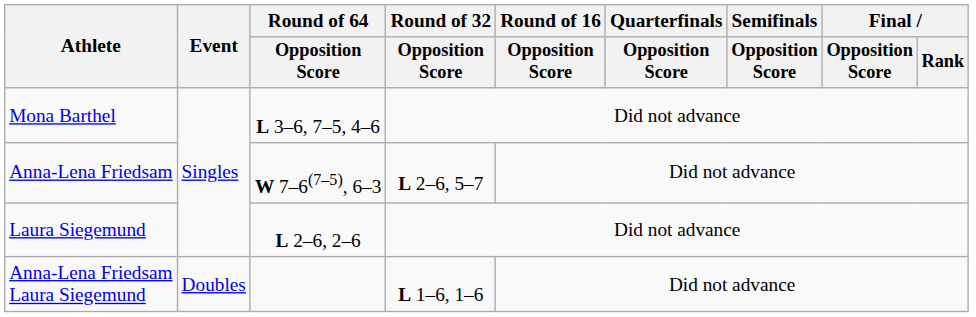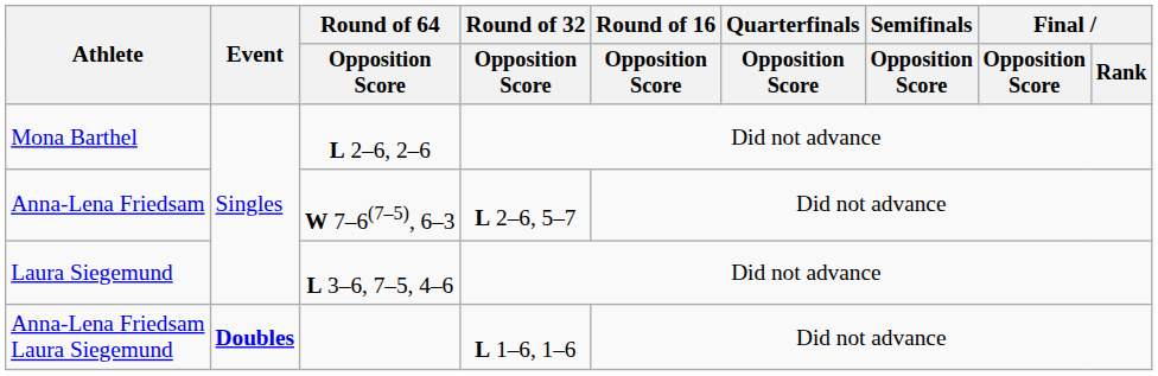 <table class=wikitable style="font-size:90%">
 <tr>
 <th rowspan="2">Athlete</th>
 <th rowspan="2">Event</th>
 <th>Round of 64</th>
 <th>Round of 32</th>
 <th>Round of 16</th>
 <th>Quarterfinals</th>
 <th>Semifinals</th>
 <th colspan=2>Final / </th>
 </tr>
 <tr style="font-size:95%">
 <th>Opposition<br>Score</th>
 <th>Opposition<br>Score</th>
 <th>Opposition<br>Score</th>
 <th>Opposition<br>Score</th>
 <th>Opposition<br>Score</th>
 <th>Opposition<br>Score</th>
 <th>Rank</th>
 </tr>
 <tr align=center>
 <td align=left><a href='#'>Mona Barthel</a></td>
 <td align=left rowspan=3><a href='#'>Singles</a></td>
-<td><br><strong>L</strong> 3–6, 7–5, 4–6</td>
+<td><br><strong>L</strong> 2–6, 2–6</td>
 <td colspan=6>Did not advance</td>
 </tr>
 <tr align=center>
 <td align=left><a href='#'>Anna-Lena Friedsam</a></td>
 <td><br><strong>W</strong> 7–6<sup>(7–5)</sup>, 6–3</td>
 <td><br><strong>L</strong> 2–6, 5–7</td>
 <td colspan=5>Did not advance</td>
 </tr>
 <tr align=center>
 <td align=left><a href='#'>Laura Siegemund</a></td>
-<td><br><strong>L</strong> 2–6, 2–6</td>
+<td><br><strong>L</strong> 3–6, 7–5, 4–6</td>
 <td colspan=6>Did not advance</td>
 </tr>
 <tr align=center>
 <td align=left><a href='#'>Anna-Lena Friedsam</a><br><a href='#'>Laura Siegemund</a></td>
-<td align=left><a href='#'>Doubles</a></td>
+<td align=left><strong><a href='#'>Doubles</a></strong></td>
 <td></td>
 <td><br><strong>L</strong> 1–6, 1–6</td>
 <td colspan=5>Did not advance</td>
 </tr>
 </table>
